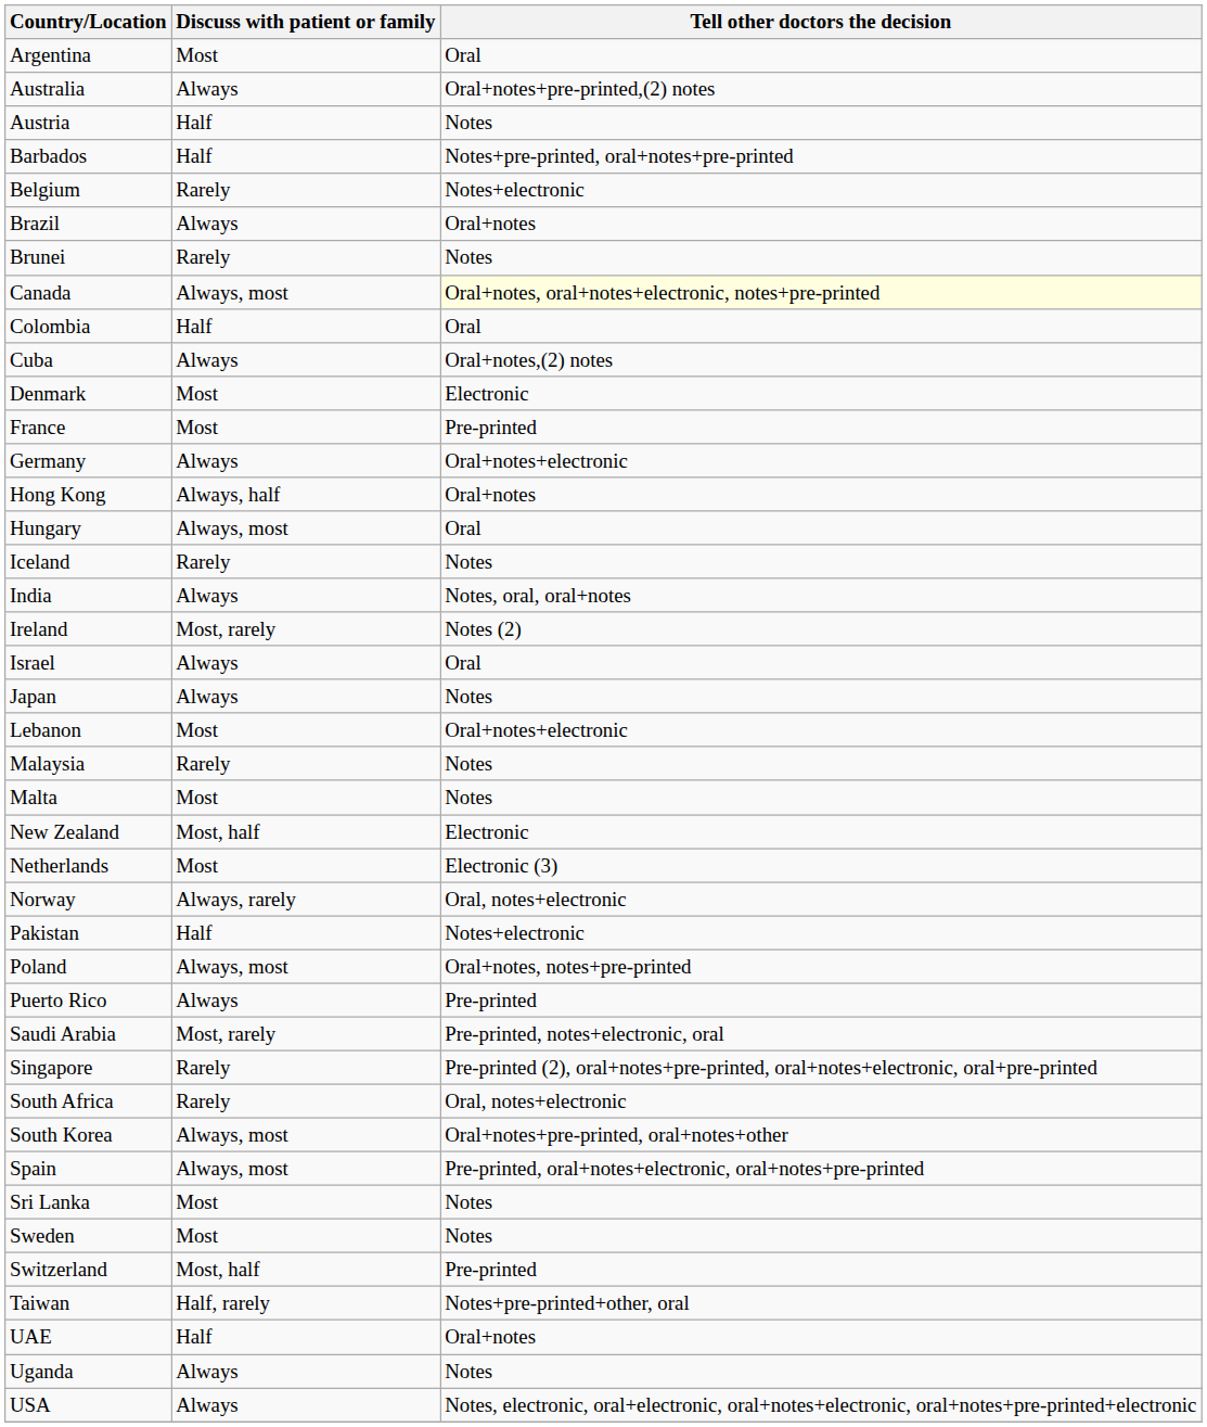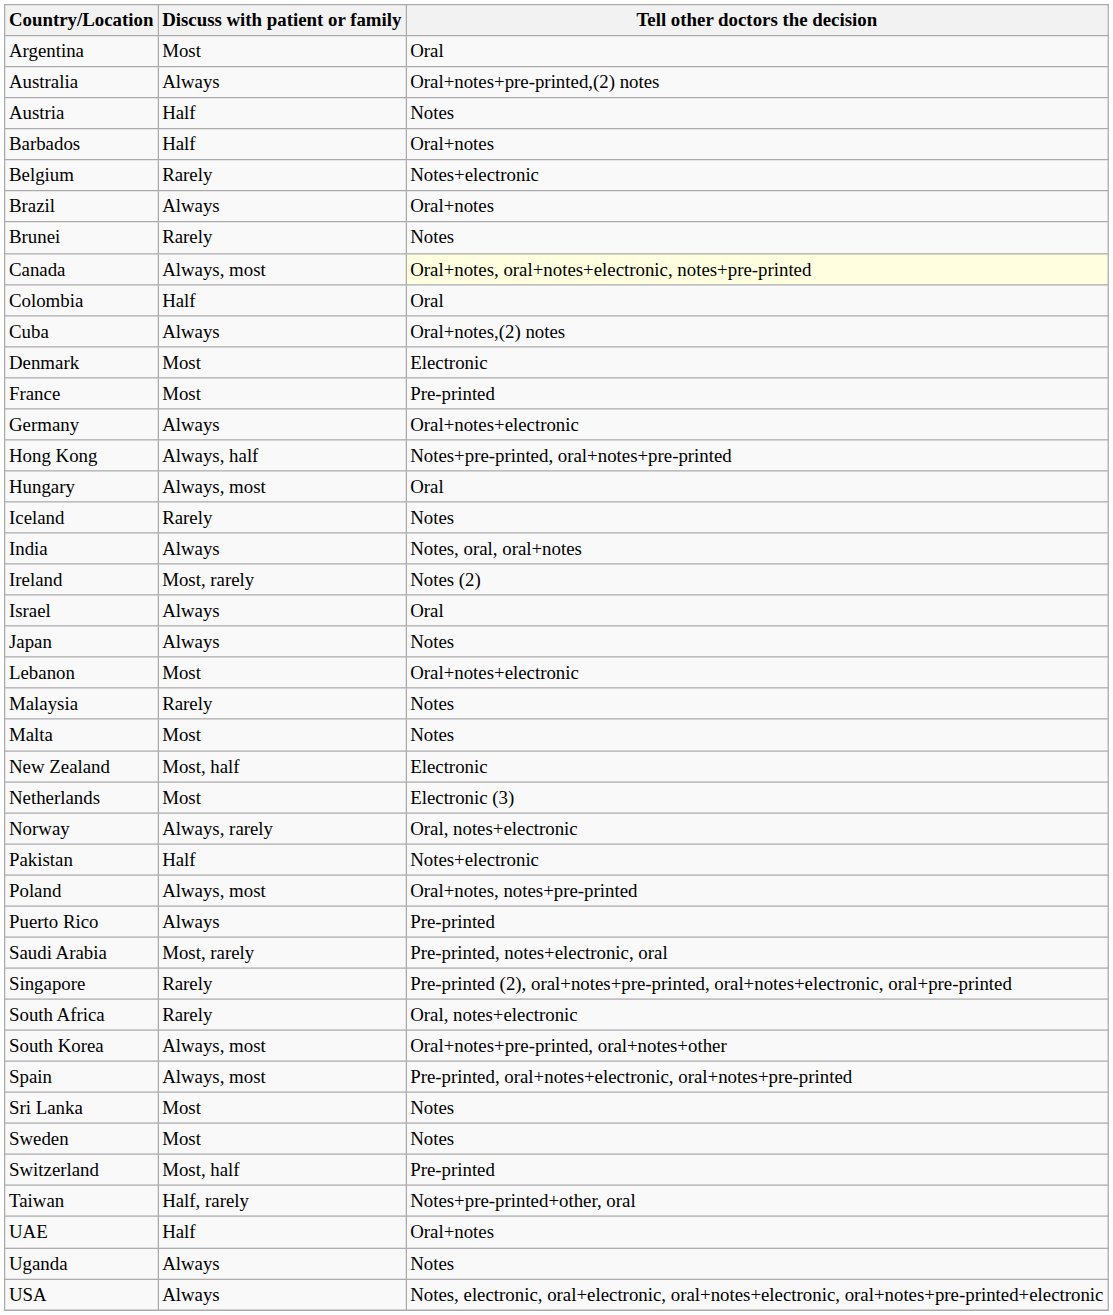 <table class="wikitable" style="font-size: 95%; width: auto;">
 <tr>
 <th>Country/Location</th>
 <th>Discuss with patient or family</th>
 <th>Tell other doctors the decision</th>
 </tr>
 <tr>
 <td>Argentina</td>
 <td>Most</td>
 <td>Oral</td>
 </tr>
 <tr>
 <td>Australia</td>
 <td>Always</td>
 <td>Oral+notes+pre-printed,(2) notes</td>
 </tr>
 <tr>
 <td>Austria</td>
 <td>Half</td>
 <td>Notes</td>
 </tr>
 <tr>
 <td>Barbados</td>
 <td>Half</td>
-<td>Notes+pre-printed, oral+notes+pre-printed</td>
+<td>Oral+notes</td>
 </tr>
 <tr>
 <td>Belgium</td>
 <td>Rarely</td>
 <td>Notes+electronic</td>
 </tr>
 <tr>
 <td>Brazil</td>
 <td>Always</td>
 <td>Oral+notes</td>
 </tr>
 <tr>
 <td>Brunei</td>
 <td>Rarely</td>
 <td>Notes</td>
 </tr>
 <tr>
 <td>Canada</td>
 <td>Always, most</td>
 <td style="background: lightyellow;">Oral+notes, oral+notes+electronic, notes+pre-printed</td>
 </tr>
 <tr>
 <td>Colombia</td>
 <td>Half</td>
 <td>Oral</td>
 </tr>
 <tr>
 <td>Cuba</td>
 <td>Always</td>
 <td>Oral+notes,(2) notes</td>
 </tr>
 <tr>
 <td>Denmark</td>
 <td>Most</td>
 <td>Electronic</td>
 </tr>
 <tr>
 <td>France</td>
 <td>Most</td>
 <td>Pre-printed</td>
 </tr>
 <tr>
 <td>Germany</td>
 <td>Always</td>
 <td>Oral+notes+electronic</td>
 </tr>
 <tr>
 <td>Hong Kong</td>
 <td>Always, half</td>
-<td>Oral+notes</td>
+<td>Notes+pre-printed, oral+notes+pre-printed</td>
 </tr>
 <tr>
 <td>Hungary</td>
 <td>Always, most</td>
 <td>Oral</td>
 </tr>
 <tr>
 <td>Iceland</td>
 <td>Rarely</td>
 <td>Notes</td>
 </tr>
 <tr>
 <td>India</td>
 <td>Always</td>
 <td>Notes, oral, oral+notes</td>
 </tr>
 <tr>
 <td>Ireland</td>
 <td>Most, rarely</td>
 <td>Notes (2)</td>
 </tr>
 <tr>
 <td>Israel</td>
 <td>Always</td>
 <td>Oral</td>
 </tr>
 <tr>
 <td>Japan</td>
 <td>Always</td>
 <td>Notes</td>
 </tr>
 <tr>
 <td>Lebanon</td>
 <td>Most</td>
 <td>Oral+notes+electronic</td>
 </tr>
 <tr>
 <td>Malaysia</td>
 <td>Rarely</td>
 <td>Notes</td>
 </tr>
 <tr>
 <td>Malta</td>
 <td>Most</td>
 <td>Notes</td>
 </tr>
 <tr>
 <td>New Zealand</td>
 <td>Most, half</td>
 <td>Electronic</td>
 </tr>
 <tr>
 <td>Netherlands</td>
 <td>Most</td>
 <td>Electronic (3)</td>
 </tr>
 <tr>
 <td>Norway</td>
 <td>Always, rarely</td>
 <td>Oral, notes+electronic</td>
 </tr>
 <tr>
 <td>Pakistan</td>
 <td>Half</td>
 <td>Notes+electronic</td>
 </tr>
 <tr>
 <td>Poland</td>
 <td>Always, most</td>
 <td>Oral+notes, notes+pre-printed</td>
 </tr>
 <tr>
 <td>Puerto Rico</td>
 <td>Always</td>
 <td>Pre-printed</td>
 </tr>
 <tr>
 <td>Saudi Arabia</td>
 <td>Most, rarely</td>
 <td>Pre-printed, notes+electronic, oral</td>
 </tr>
 <tr>
 <td>Singapore</td>
 <td>Rarely</td>
 <td>Pre-printed (2), oral+notes+pre-printed, oral+notes+electronic, oral+pre-printed</td>
 </tr>
 <tr>
 <td>South Africa</td>
 <td>Rarely</td>
 <td>Oral, notes+electronic</td>
 </tr>
 <tr>
 <td>South Korea</td>
 <td>Always, most</td>
 <td>Oral+notes+pre-printed, oral+notes+other</td>
 </tr>
 <tr>
 <td>Spain</td>
 <td>Always, most</td>
 <td>Pre-printed, oral+notes+electronic, oral+notes+pre-printed</td>
 </tr>
 <tr>
 <td>Sri Lanka</td>
 <td>Most</td>
 <td>Notes</td>
 </tr>
 <tr>
 <td>Sweden</td>
 <td>Most</td>
 <td>Notes</td>
 </tr>
 <tr>
 <td>Switzerland</td>
 <td>Most, half</td>
 <td>Pre-printed</td>
 </tr>
 <tr>
 <td>Taiwan</td>
 <td>Half, rarely</td>
 <td>Notes+pre-printed+other, oral</td>
 </tr>
 <tr>
 <td>UAE</td>
 <td>Half</td>
 <td>Oral+notes</td>
 </tr>
 <tr>
 <td>Uganda</td>
 <td>Always</td>
 <td>Notes</td>
 </tr>
 <tr>
 <td>USA</td>
 <td>Always</td>
 <td>Notes, electronic, oral+electronic, oral+notes+electronic, oral+notes+pre-printed+electronic</td>
 </tr>
 <tr>
 </tr>
 </table>
